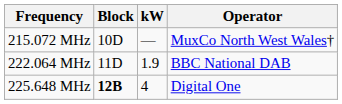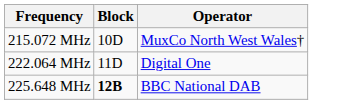 <table class="wikitable sortable">
 <tr>
 <th>Frequency</th>
 <th>Block</th>
-<th>kW</th>
 <th>Operator</th>
 </tr>
 <tr>
 <td>215.072 MHz</td>
 <td>10D</td>
-<td>—</td>
 <td><a href='#'>MuxCo North West Wales</a>†</td>
 </tr>
 <tr>
 <td>222.064 MHz</td>
 <td>11D</td>
-<td>1.9</td>
-<td><a href='#'>BBC National DAB</a></td>
+<td><a href='#'>Digital One</a></td>
 </tr>
 <tr>
 <td>225.648 MHz</td>
 <td><strong>12B</strong></td>
-<td>4</td>
-<td><a href='#'>Digital One</a></td>
+<td><a href='#'>BBC National DAB</a></td>
 </tr>
 </table>
